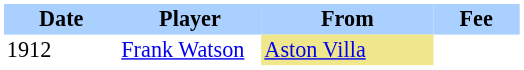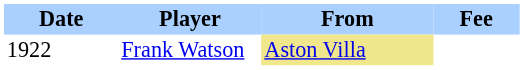 <table border="0" cellspacing="0" cellpadding="2">
 <tr bgcolor=AAD0FF>
 <th width=20%>Date</th>
 <th width=25%>Player</th>
 <th width=30%>From</th>
 <th width=15%>Fee</th>
 </tr>
 <tr>
-<td>1912</td>
+<td>1922</td>
 <td><a href='#'>Frank Watson</a></td>
 <td style="background: khaki;"><a href='#'>Aston Villa</a></td>
 </tr>
 </table>
